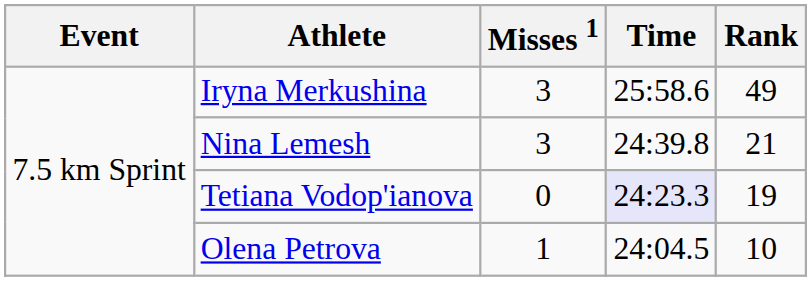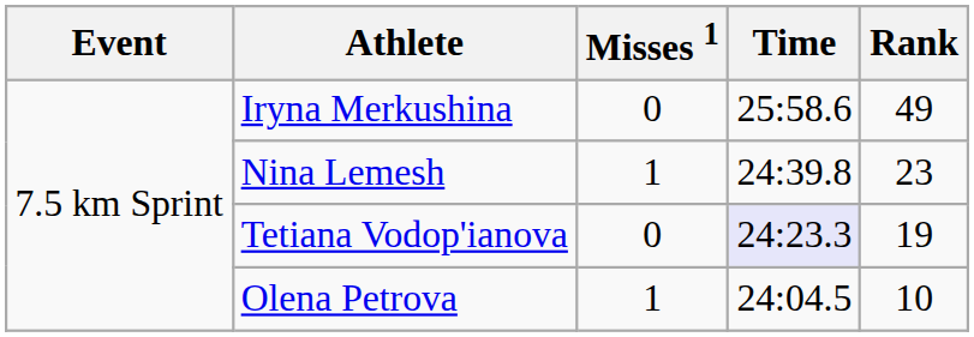 <table class="wikitable" style="font-size:90%">
 <tr>
 <th>Event</th>
 <th>Athlete</th>
 <th>Misses <sup>1</sup></th>
 <th>Time</th>
 <th>Rank</th>
 </tr>
 <tr>
 <td rowspan="4">7.5 km Sprint</td>
 <td><a href='#'>Iryna Merkushina</a></td>
-<td align="center">3</td>
+<td align="center">0</td>
 <td align="center">25:58.6</td>
 <td align="center">49</td>
 </tr>
 <tr>
 <td><a href='#'>Nina Lemesh</a></td>
-<td align="center">3</td>
+<td align="center">1</td>
 <td align="center">24:39.8</td>
-<td align="center">21</td>
+<td align="center">23</td>
 </tr>
 <tr>
 <td><a href='#'>Tetiana Vodop'ianova</a></td>
 <td align="center">0</td>
 <td align="center" style="background: lavender;">24:23.3</td>
 <td align="center">19</td>
 </tr>
 <tr>
 <td><a href='#'>Olena Petrova</a></td>
 <td align="center">1</td>
 <td align="center">24:04.5</td>
 <td align="center">10</td>
 </tr>
 </table>
